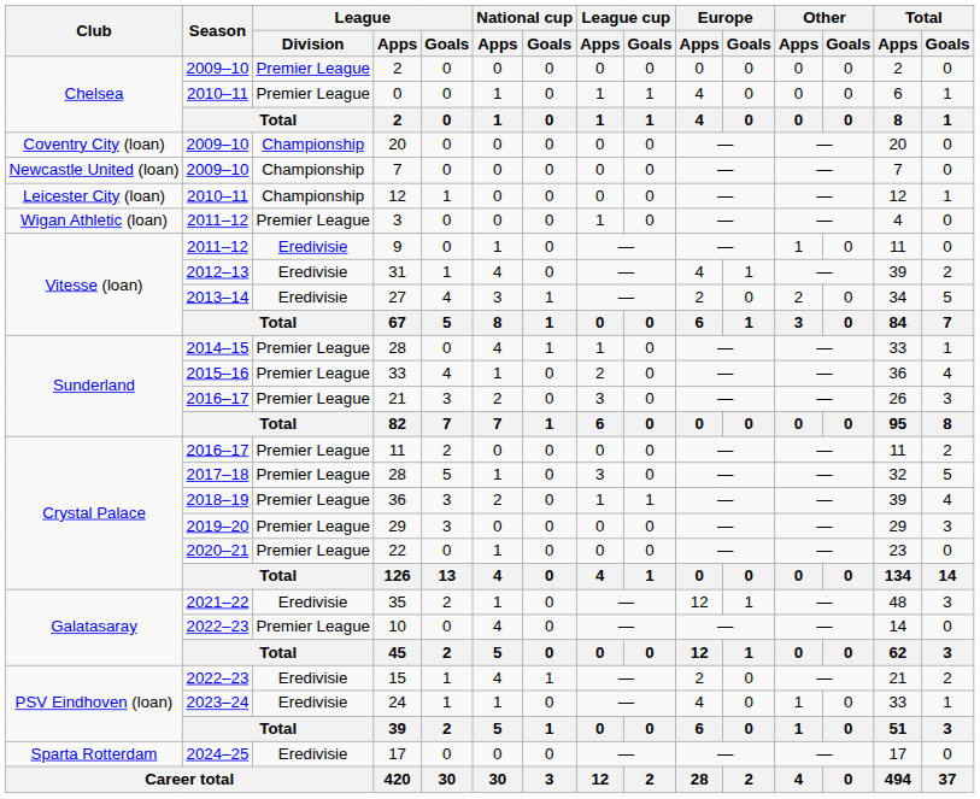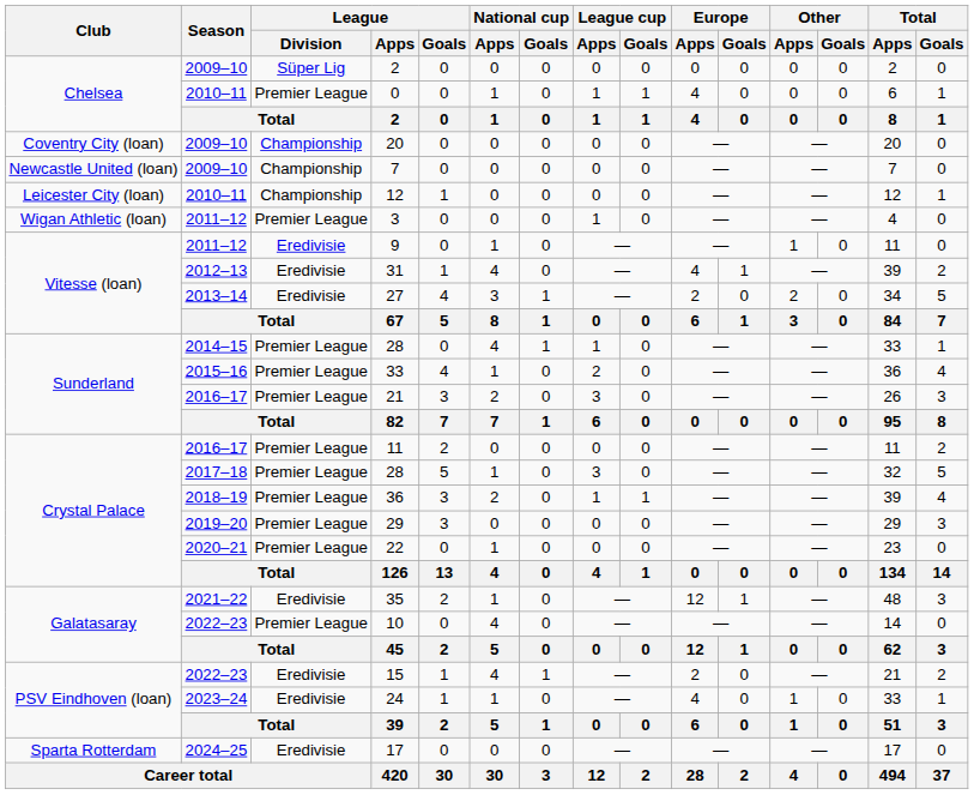 <table class=wikitable style=text-align:center>
 <tr>
 <th rowspan=2>Club</th>
 <th rowspan=2>Season</th>
 <th colspan=3>League</th>
 <th colspan=2>National cup</th>
 <th colspan=2>League cup</th>
 <th colspan=2>Europe</th>
 <th colspan=2>Other</th>
 <th colspan=2>Total</th>
 </tr>
 <tr>
 <th>Division</th>
 <th>Apps</th>
 <th>Goals</th>
 <th>Apps</th>
 <th>Goals</th>
 <th>Apps</th>
 <th>Goals</th>
 <th>Apps</th>
 <th>Goals</th>
 <th>Apps</th>
 <th>Goals</th>
 <th>Apps</th>
 <th>Goals</th>
 </tr>
 <tr>
 <td rowspan=3><a href='#'>Chelsea</a></td>
 <td><a href='#'>2009–10</a></td>
-<td><a href='#'>Premier League</a></td>
+<td><a href='#'>Süper Lig</a></td>
 <td>2</td>
 <td>0</td>
 <td>0</td>
 <td>0</td>
 <td>0</td>
 <td>0</td>
 <td>0</td>
 <td>0</td>
 <td>0</td>
 <td>0</td>
 <td>2</td>
 <td>0</td>
 </tr>
 <tr>
 <td><a href='#'>2010–11</a></td>
 <td>Premier League</td>
 <td>0</td>
 <td>0</td>
 <td>1</td>
 <td>0</td>
 <td>1</td>
 <td>1</td>
 <td>4</td>
 <td>0</td>
 <td>0</td>
 <td>0</td>
 <td>6</td>
 <td>1</td>
 </tr>
 <tr>
 <th colspan=2>Total</th>
 <th>2</th>
 <th>0</th>
 <th>1</th>
 <th>0</th>
 <th>1</th>
 <th>1</th>
 <th>4</th>
 <th>0</th>
 <th>0</th>
 <th>0</th>
 <th>8</th>
 <th>1</th>
 </tr>
 <tr>
 <td><a href='#'>Coventry City</a> (loan)</td>
 <td><a href='#'>2009–10</a></td>
 <td><a href='#'>Championship</a></td>
 <td>20</td>
 <td>0</td>
 <td>0</td>
 <td>0</td>
 <td>0</td>
 <td>0</td>
 <td colspan=2>—</td>
 <td colspan=2>—</td>
 <td>20</td>
 <td>0</td>
 </tr>
 <tr>
 <td><a href='#'>Newcastle United</a> (loan)</td>
 <td><a href='#'>2009–10</a></td>
 <td>Championship</td>
 <td>7</td>
 <td>0</td>
 <td>0</td>
 <td>0</td>
 <td>0</td>
 <td>0</td>
 <td colspan=2>—</td>
 <td colspan=2>—</td>
 <td>7</td>
 <td>0</td>
 </tr>
 <tr>
 <td><a href='#'>Leicester City</a> (loan)</td>
 <td><a href='#'>2010–11</a></td>
 <td>Championship</td>
 <td>12</td>
 <td>1</td>
 <td>0</td>
 <td>0</td>
 <td>0</td>
 <td>0</td>
 <td colspan=2>—</td>
 <td colspan=2>—</td>
 <td>12</td>
 <td>1</td>
 </tr>
 <tr>
 <td><a href='#'>Wigan Athletic</a> (loan)</td>
 <td><a href='#'>2011–12</a></td>
 <td>Premier League</td>
 <td>3</td>
 <td>0</td>
 <td>0</td>
 <td>0</td>
 <td>1</td>
 <td>0</td>
 <td colspan=2>—</td>
 <td colspan=2>—</td>
 <td>4</td>
 <td>0</td>
 </tr>
 <tr>
 <td rowspan=4><a href='#'>Vitesse</a> (loan)</td>
 <td><a href='#'>2011–12</a></td>
 <td><a href='#'>Eredivisie</a></td>
 <td>9</td>
 <td>0</td>
 <td>1</td>
 <td>0</td>
 <td colspan=2>—</td>
 <td colspan=2>—</td>
 <td>1</td>
 <td>0</td>
 <td>11</td>
 <td>0</td>
 </tr>
 <tr>
 <td><a href='#'>2012–13</a></td>
 <td>Eredivisie</td>
 <td>31</td>
 <td>1</td>
 <td>4</td>
 <td>0</td>
 <td colspan=2>—</td>
 <td>4</td>
 <td>1</td>
 <td colspan=2>—</td>
 <td>39</td>
 <td>2</td>
 </tr>
 <tr>
 <td><a href='#'>2013–14</a></td>
 <td>Eredivisie</td>
 <td>27</td>
 <td>4</td>
 <td>3</td>
 <td>1</td>
 <td colspan=2>—</td>
 <td>2</td>
 <td>0</td>
 <td>2</td>
 <td>0</td>
 <td>34</td>
 <td>5</td>
 </tr>
 <tr>
 <th colspan=2>Total</th>
 <th>67</th>
 <th>5</th>
 <th>8</th>
 <th>1</th>
 <th>0</th>
 <th>0</th>
 <th>6</th>
 <th>1</th>
 <th>3</th>
 <th>0</th>
 <th>84</th>
 <th>7</th>
 </tr>
 <tr>
 <td rowspan=4><a href='#'>Sunderland</a></td>
 <td><a href='#'>2014–15</a></td>
 <td>Premier League</td>
 <td>28</td>
 <td>0</td>
 <td>4</td>
 <td>1</td>
 <td>1</td>
 <td>0</td>
 <td colspan=2>—</td>
 <td colspan=2>—</td>
 <td>33</td>
 <td>1</td>
 </tr>
 <tr>
 <td><a href='#'>2015–16</a></td>
 <td>Premier League</td>
 <td>33</td>
 <td>4</td>
 <td>1</td>
 <td>0</td>
 <td>2</td>
 <td>0</td>
 <td colspan=2>—</td>
 <td colspan=2>—</td>
 <td>36</td>
 <td>4</td>
 </tr>
 <tr>
 <td><a href='#'>2016–17</a></td>
 <td>Premier League</td>
 <td>21</td>
 <td>3</td>
 <td>2</td>
 <td>0</td>
 <td>3</td>
 <td>0</td>
 <td colspan=2>—</td>
 <td colspan=2>—</td>
 <td>26</td>
 <td>3</td>
 </tr>
 <tr>
 <th colspan=2>Total</th>
 <th>82</th>
 <th>7</th>
 <th>7</th>
 <th>1</th>
 <th>6</th>
 <th>0</th>
 <th>0</th>
 <th>0</th>
 <th>0</th>
 <th>0</th>
 <th>95</th>
 <th>8</th>
 </tr>
 <tr>
 <td rowspan=6><a href='#'>Crystal Palace</a></td>
 <td><a href='#'>2016–17</a></td>
 <td>Premier League</td>
 <td>11</td>
 <td>2</td>
 <td>0</td>
 <td>0</td>
 <td>0</td>
 <td>0</td>
 <td colspan=2>—</td>
 <td colspan=2>—</td>
 <td>11</td>
 <td>2</td>
 </tr>
 <tr>
 <td><a href='#'>2017–18</a></td>
 <td>Premier League</td>
 <td>28</td>
 <td>5</td>
 <td>1</td>
 <td>0</td>
 <td>3</td>
 <td>0</td>
 <td colspan=2>—</td>
 <td colspan=2>—</td>
 <td>32</td>
 <td>5</td>
 </tr>
 <tr>
 <td><a href='#'>2018–19</a></td>
 <td>Premier League</td>
 <td>36</td>
 <td>3</td>
 <td>2</td>
 <td>0</td>
 <td>1</td>
 <td>1</td>
 <td colspan=2>—</td>
 <td colspan=2>—</td>
 <td>39</td>
 <td>4</td>
 </tr>
 <tr>
 <td><a href='#'>2019–20</a></td>
 <td>Premier League</td>
 <td>29</td>
 <td>3</td>
 <td>0</td>
 <td>0</td>
 <td>0</td>
 <td>0</td>
 <td colspan=2>—</td>
 <td colspan=2>—</td>
 <td>29</td>
 <td>3</td>
 </tr>
 <tr>
 <td><a href='#'>2020–21</a></td>
 <td>Premier League</td>
 <td>22</td>
 <td>0</td>
 <td>1</td>
 <td>0</td>
 <td>0</td>
 <td>0</td>
 <td colspan=2>—</td>
 <td colspan=2>—</td>
 <td>23</td>
 <td>0</td>
 </tr>
 <tr>
 <th colspan=2>Total</th>
 <th>126</th>
 <th>13</th>
 <th>4</th>
 <th>0</th>
 <th>4</th>
 <th>1</th>
 <th>0</th>
 <th>0</th>
 <th>0</th>
 <th>0</th>
 <th>134</th>
 <th>14</th>
 </tr>
 <tr>
 <td rowspan=3><a href='#'>Galatasaray</a></td>
 <td><a href='#'>2021–22</a></td>
 <td>Eredivisie</td>
 <td>35</td>
 <td>2</td>
 <td>1</td>
 <td>0</td>
 <td colspan=2>—</td>
 <td>12</td>
 <td>1</td>
 <td colspan=2>—</td>
 <td>48</td>
 <td>3</td>
 </tr>
 <tr>
 <td><a href='#'>2022–23</a></td>
 <td>Premier League</td>
 <td>10</td>
 <td>0</td>
 <td>4</td>
 <td>0</td>
 <td colspan=2>—</td>
 <td colspan=2>—</td>
 <td colspan=2>—</td>
 <td>14</td>
 <td>0</td>
 </tr>
 <tr>
 <th colspan=2>Total</th>
 <th>45</th>
 <th>2</th>
 <th>5</th>
 <th>0</th>
 <th>0</th>
 <th>0</th>
 <th>12</th>
 <th>1</th>
 <th>0</th>
 <th>0</th>
 <th>62</th>
 <th>3</th>
 </tr>
 <tr>
 <td rowspan=3><a href='#'>PSV Eindhoven</a> (loan)</td>
 <td><a href='#'>2022–23</a></td>
 <td>Eredivisie</td>
 <td>15</td>
 <td>1</td>
 <td>4</td>
 <td>1</td>
 <td colspan=2>—</td>
 <td>2</td>
 <td>0</td>
 <td colspan=2>—</td>
 <td>21</td>
 <td>2</td>
 </tr>
 <tr>
 <td><a href='#'>2023–24</a></td>
 <td>Eredivisie</td>
 <td>24</td>
 <td>1</td>
 <td>1</td>
 <td>0</td>
 <td colspan=2>—</td>
 <td>4</td>
 <td>0</td>
 <td>1</td>
 <td>0</td>
 <td>33</td>
 <td>1</td>
 </tr>
 <tr>
 <th colspan=2>Total</th>
 <th>39</th>
 <th>2</th>
 <th>5</th>
 <th>1</th>
 <th>0</th>
 <th>0</th>
 <th>6</th>
 <th>0</th>
 <th>1</th>
 <th>0</th>
 <th>51</th>
 <th>3</th>
 </tr>
 <tr>
 <td><a href='#'>Sparta Rotterdam</a></td>
 <td><a href='#'>2024–25</a></td>
 <td>Eredivisie</td>
 <td>17</td>
 <td>0</td>
 <td>0</td>
 <td>0</td>
 <td colspan=2>—</td>
 <td colspan=2>—</td>
 <td colspan=2>—</td>
 <td>17</td>
 <td>0</td>
 </tr>
 <tr>
 <th colspan=3>Career total</th>
 <th>420</th>
 <th>30</th>
 <th>30</th>
 <th>3</th>
 <th>12</th>
 <th>2</th>
 <th>28</th>
 <th>2</th>
 <th>4</th>
 <th>0</th>
 <th>494</th>
 <th>37</th>
 </tr>
 </table>
